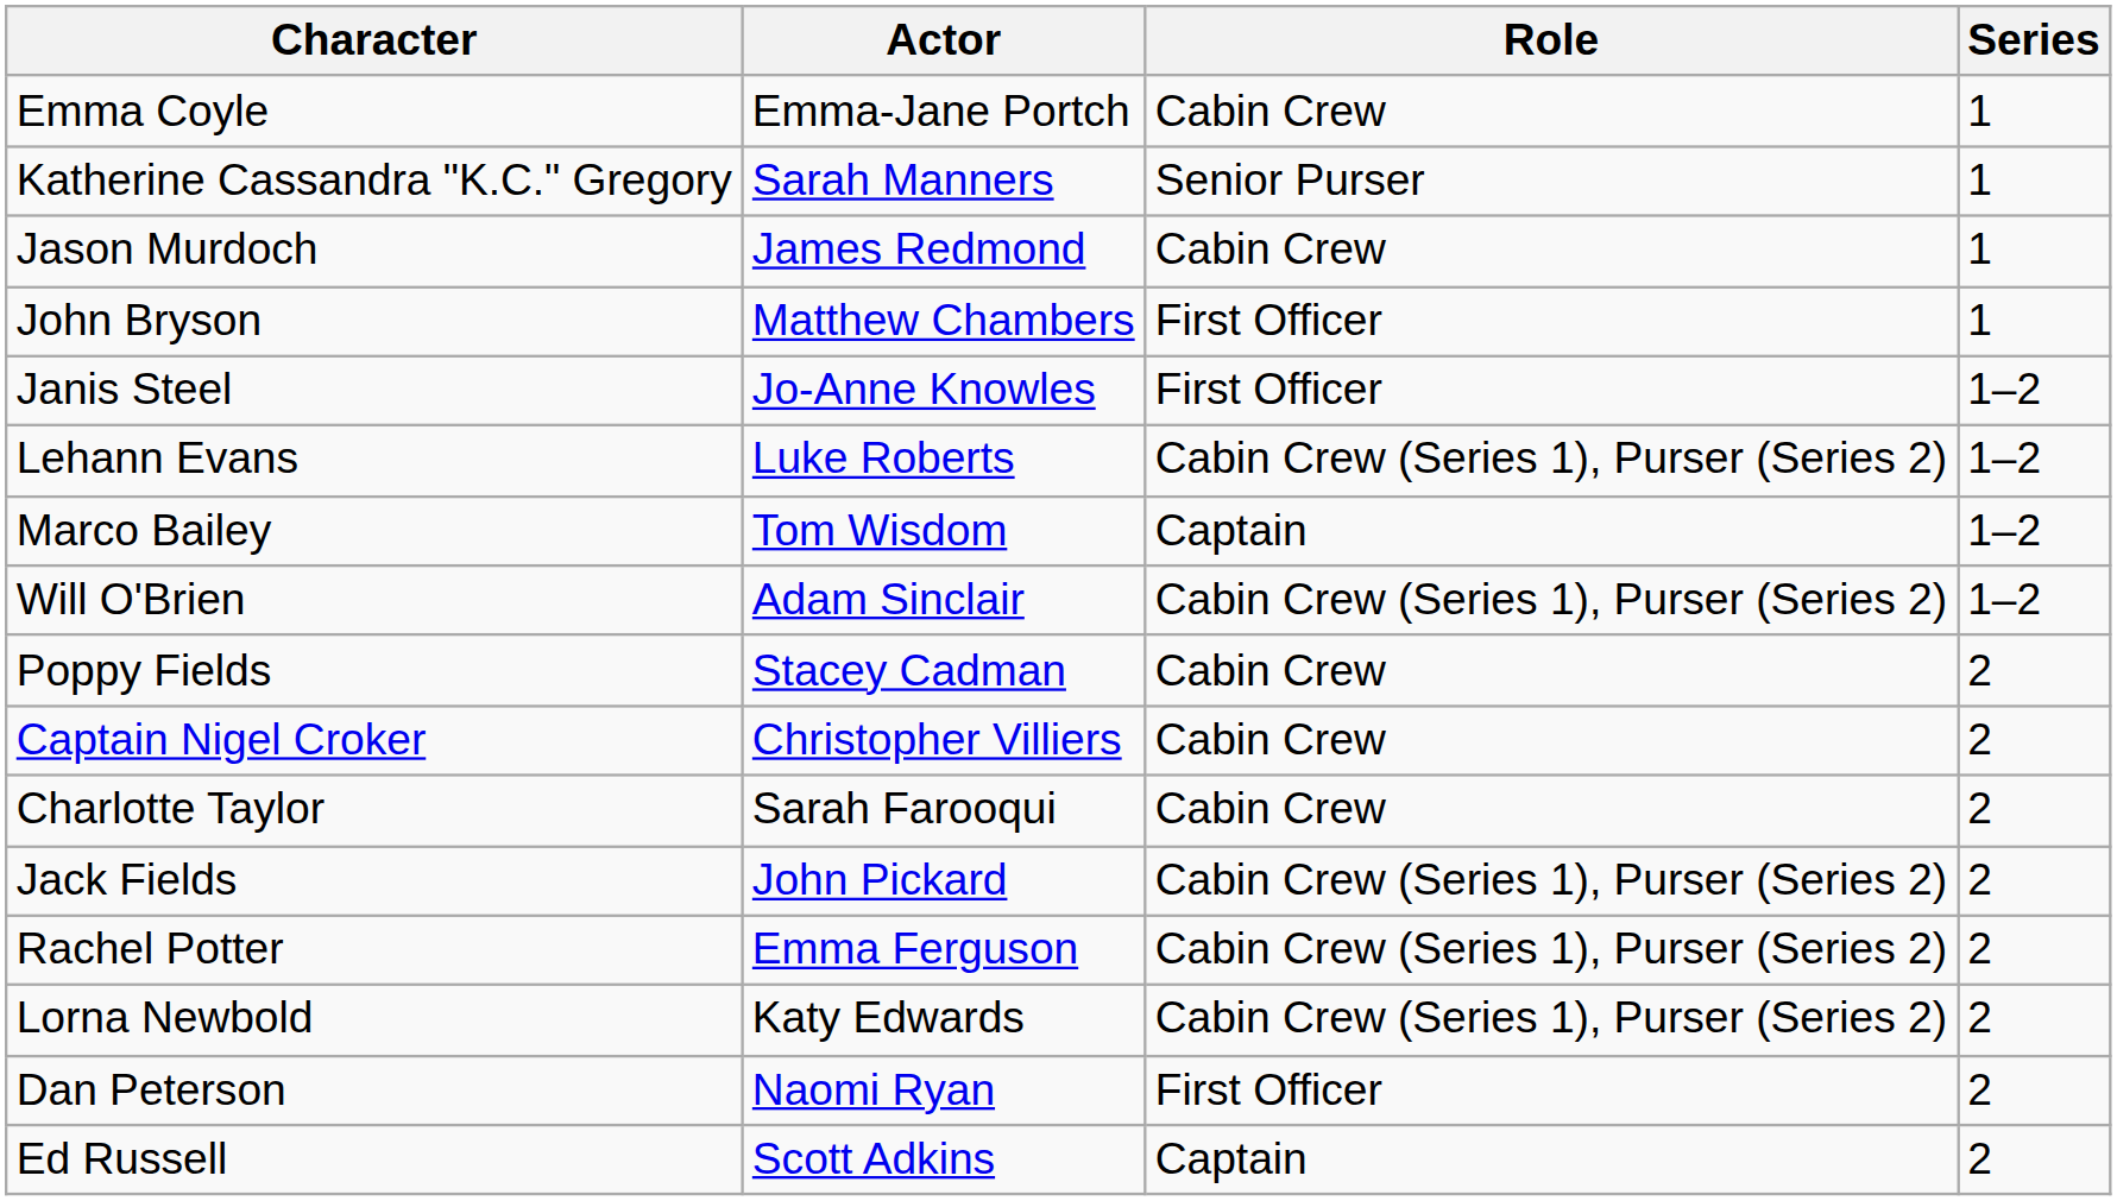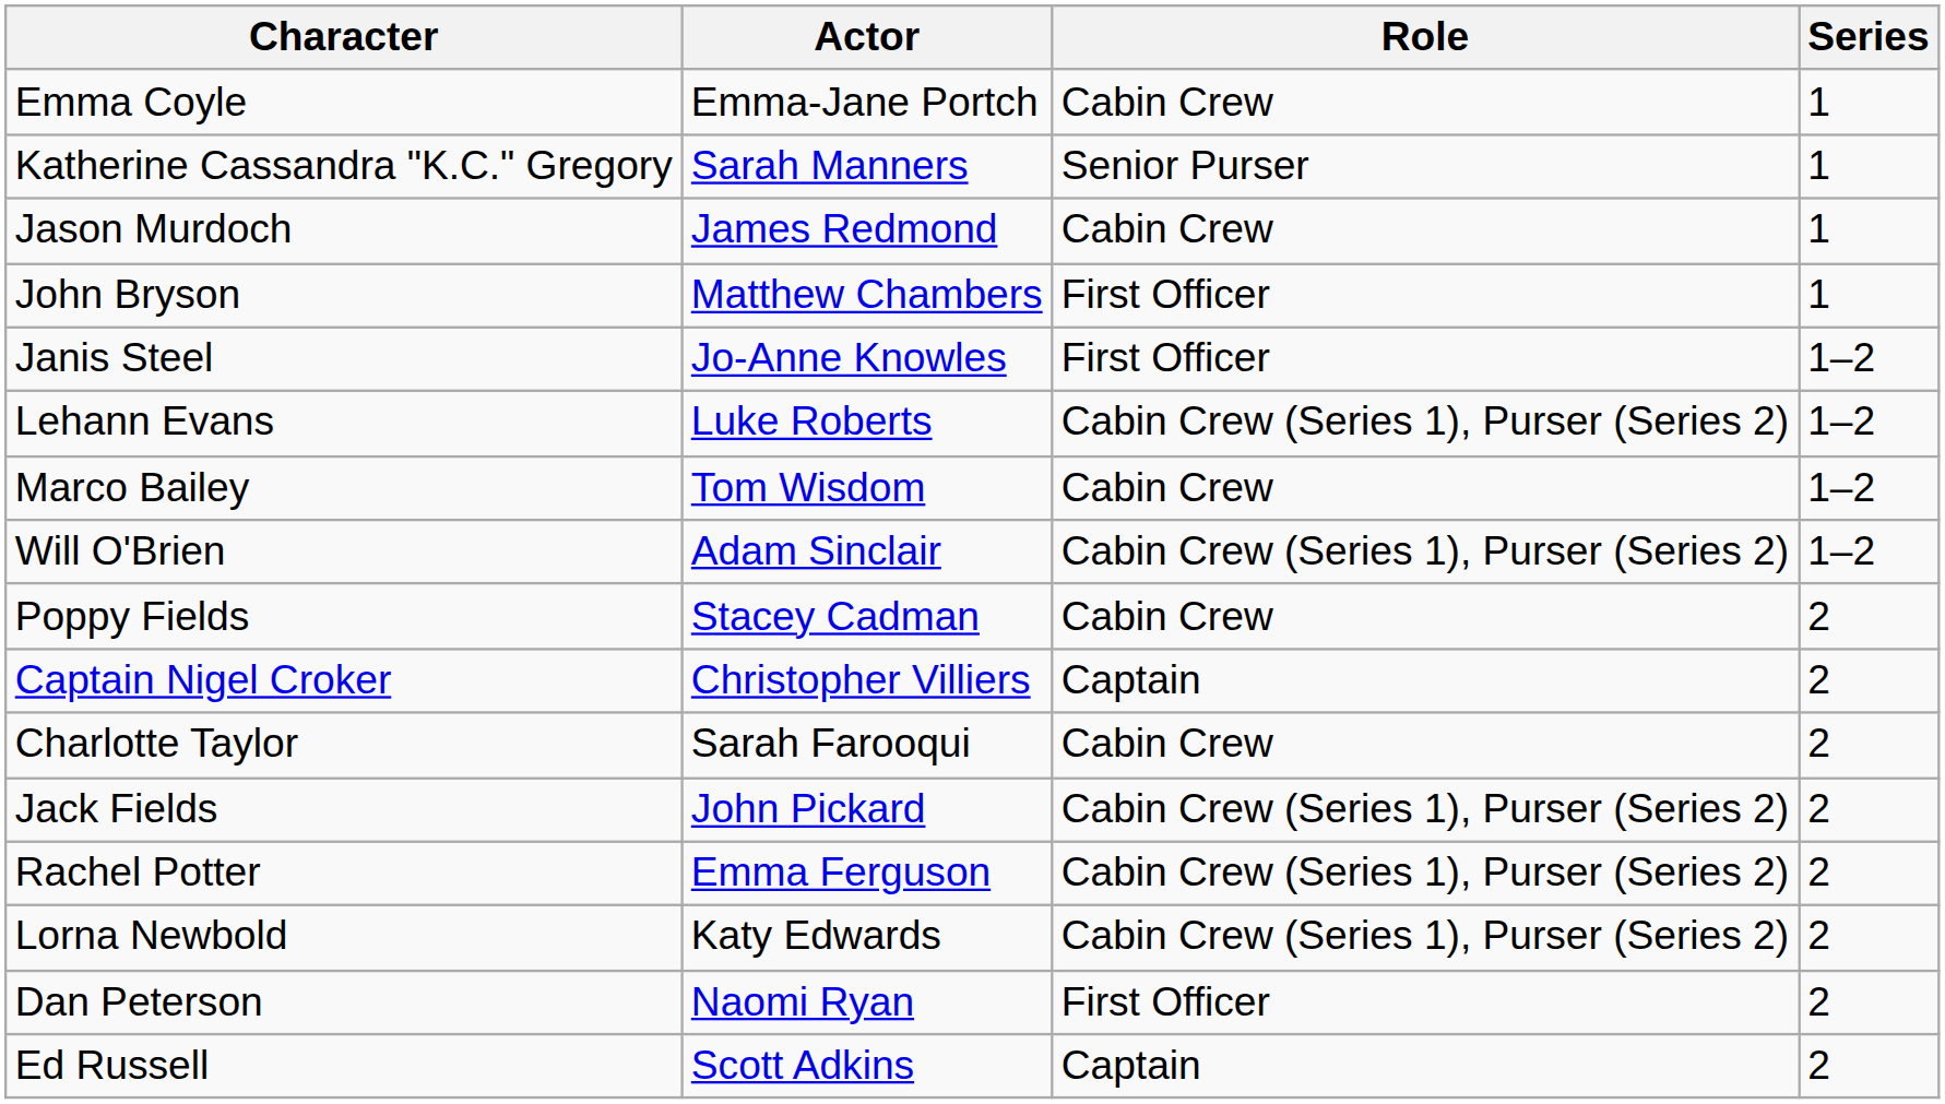 <table class="wikitable" border="1">
 <tr>
 <th>Character</th>
 <th>Actor</th>
 <th>Role</th>
 <th>Series</th>
 </tr>
 <tr>
 <td>Emma Coyle</td>
 <td>Emma-Jane Portch</td>
 <td>Cabin Crew</td>
 <td>1</td>
 </tr>
 <tr>
 <td>Katherine Cassandra "K.C." Gregory</td>
 <td><a href='#'>Sarah Manners</a></td>
 <td>Senior Purser</td>
 <td>1</td>
 </tr>
 <tr>
 <td>Jason Murdoch</td>
 <td><a href='#'>James Redmond</a></td>
 <td>Cabin Crew</td>
 <td>1</td>
 </tr>
 <tr>
 <td>John Bryson</td>
 <td><a href='#'>Matthew Chambers</a></td>
 <td>First Officer</td>
 <td>1</td>
 </tr>
 <tr>
 <td>Janis Steel</td>
 <td><a href='#'>Jo-Anne Knowles</a></td>
 <td>First Officer</td>
 <td>1–2</td>
 </tr>
 <tr>
 <td>Lehann Evans</td>
 <td><a href='#'>Luke Roberts</a></td>
 <td>Cabin Crew (Series 1), Purser (Series 2)</td>
 <td>1–2</td>
 </tr>
 <tr>
 <td>Marco Bailey</td>
 <td><a href='#'>Tom Wisdom</a></td>
-<td>Captain</td>
+<td>Cabin Crew</td>
 <td>1–2</td>
 </tr>
 <tr>
 <td>Will O'Brien</td>
 <td><a href='#'>Adam Sinclair</a></td>
 <td>Cabin Crew (Series 1), Purser (Series 2)</td>
 <td>1–2</td>
 </tr>
 <tr>
 <td>Poppy Fields</td>
 <td><a href='#'>Stacey Cadman</a></td>
 <td>Cabin Crew</td>
 <td>2</td>
 </tr>
 <tr>
 <td><a href='#'>Captain Nigel Croker</a></td>
 <td><a href='#'>Christopher Villiers</a></td>
-<td>Cabin Crew</td>
+<td>Captain</td>
 <td>2</td>
 </tr>
 <tr>
 <td>Charlotte Taylor</td>
 <td>Sarah Farooqui</td>
 <td>Cabin Crew</td>
 <td>2</td>
 </tr>
 <tr>
 <td>Jack Fields</td>
 <td><a href='#'>John Pickard</a></td>
 <td>Cabin Crew (Series 1), Purser (Series 2)</td>
 <td>2</td>
 </tr>
 <tr>
 <td>Rachel Potter</td>
 <td><a href='#'>Emma Ferguson</a></td>
 <td>Cabin Crew (Series 1), Purser (Series 2)</td>
 <td>2</td>
 </tr>
 <tr>
 <td>Lorna Newbold</td>
 <td>Katy Edwards</td>
 <td>Cabin Crew (Series 1), Purser (Series 2)</td>
 <td>2</td>
 </tr>
 <tr>
 <td>Dan Peterson</td>
 <td><a href='#'>Naomi Ryan</a></td>
 <td>First Officer</td>
 <td>2</td>
 </tr>
 <tr>
 <td>Ed Russell</td>
 <td><a href='#'>Scott Adkins</a></td>
 <td>Captain</td>
 <td>2</td>
 </tr>
 </table>
